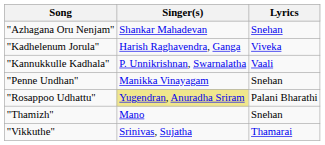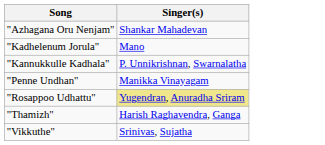 <table class="wikitable">
 <tr style="background:#ccc; text-align:center;">
 <th>Song</th>
 <th>Singer(s)</th>
-<th>Lyrics</th>
 </tr>
 <tr>
 <td>"Azhagana Oru Nenjam"</td>
 <td><a href='#'>Shankar Mahadevan</a></td>
-<td><a href='#'>Snehan</a></td>
 </tr>
 <tr>
 <td>"Kadhelenum Jorula"</td>
-<td><a href='#'>Harish Raghavendra</a>, <a href='#'>Ganga</a></td>
-<td><a href='#'>Viveka</a></td>
+<td><a href='#'>Mano</a></td>
 </tr>
 <tr>
 <td>"Kannukkulle Kadhala"</td>
 <td><a href='#'>P. Unnikrishnan</a>, <a href='#'>Swarnalatha</a></td>
-<td><a href='#'>Vaali</a></td>
 </tr>
 <tr>
 <td>"Penne Undhan"</td>
 <td><a href='#'>Manikka Vinayagam</a></td>
-<td>Snehan</td>
 </tr>
 <tr>
 <td>"Rosappoo Udhattu"</td>
 <td style="background: khaki;"><a href='#'>Yugendran</a>, <a href='#'>Anuradha Sriram</a></td>
-<td>Palani Bharathi</td>
 </tr>
 <tr>
 <td>"Thamizh"</td>
-<td><a href='#'>Mano</a></td>
-<td>Snehan</td>
+<td><a href='#'>Harish Raghavendra</a>, <a href='#'>Ganga</a></td>
 </tr>
 <tr>
 <td>"Vikkuthe"</td>
 <td><a href='#'>Srinivas</a>, <a href='#'>Sujatha</a></td>
-<td><a href='#'>Thamarai</a></td>
 </tr>
 </table>
